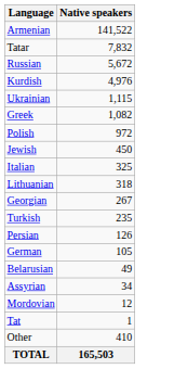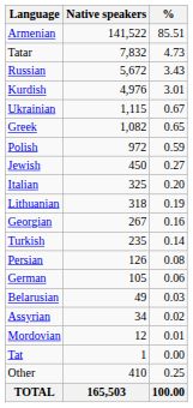 <table class="wikitable sortable">
 <tr>
 <th>Language</th>
 <th>Native speakers</th>
+<th>%</th>
 </tr>
 <tr>
 <td><a href='#'>Armenian</a></td>
 <td align="right">141,522</td>
+<td align="right">85.51</td>
 </tr>
 <tr>
 <td>Tatar</td>
 <td align="right">7,832</td>
+<td align="right">4.73</td>
 </tr>
 <tr>
 <td><a href='#'>Russian</a></td>
 <td align="right">5,672</td>
+<td align="right">3.43</td>
 </tr>
 <tr>
 <td><a href='#'>Kurdish</a></td>
 <td align="right">4,976</td>
+<td align="right">3.01</td>
 </tr>
 <tr>
 <td><a href='#'>Ukrainian</a></td>
 <td align="right">1,115</td>
+<td align="right">0.67</td>
 </tr>
 <tr>
 <td><a href='#'>Greek</a></td>
 <td align="right">1,082</td>
+<td align="right">0.65</td>
 </tr>
 <tr>
 <td><a href='#'>Polish</a></td>
 <td align="right">972</td>
+<td align="right">0.59</td>
 </tr>
 <tr>
 <td><a href='#'>Jewish</a></td>
 <td align="right">450</td>
+<td align="right">0.27</td>
 </tr>
 <tr>
 <td><a href='#'>Italian</a></td>
 <td align="right">325</td>
+<td align="right">0.20</td>
 </tr>
 <tr>
 <td><a href='#'>Lithuanian</a></td>
 <td align="right">318</td>
+<td align="right">0.19</td>
 </tr>
 <tr>
 <td><a href='#'>Georgian</a></td>
 <td align="right">267</td>
+<td align="right">0.16</td>
 </tr>
 <tr>
 <td><a href='#'>Turkish</a></td>
 <td align="right">235</td>
+<td align="right">0.14</td>
 </tr>
 <tr>
 <td><a href='#'>Persian</a></td>
 <td align="right">126</td>
+<td align="right">0.08</td>
 </tr>
 <tr>
 <td><a href='#'>German</a></td>
 <td align="right">105</td>
+<td align="right">0.06</td>
 </tr>
 <tr>
 <td><a href='#'>Belarusian</a></td>
 <td align="right">49</td>
+<td align="right">0.03</td>
 </tr>
 <tr>
 <td><a href='#'>Assyrian</a></td>
 <td align="right">34</td>
+<td align="right">0.02</td>
 </tr>
 <tr>
 <td><a href='#'>Mordovian</a></td>
 <td align="right">12</td>
+<td align="right">0.01</td>
 </tr>
 <tr>
 <td><a href='#'>Tat</a></td>
 <td align="right">1</td>
+<td align="right">0.00</td>
 </tr>
 <tr>
 <td>Other</td>
 <td align="right">410</td>
+<td align="right">0.25</td>
 </tr>
 <tr>
 <th>TOTAL</th>
 <th>165,503</th>
+<th>100.00</th>
 </tr>
 </table>
